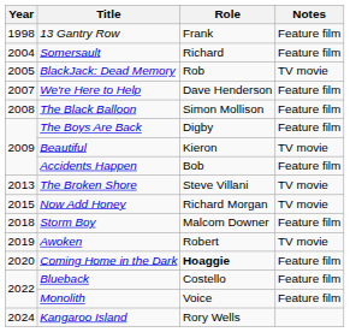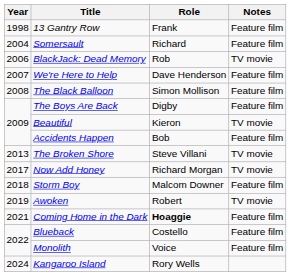 <table class="wikitable sortable">
 <tr>
 <th>Year</th>
 <th>Title</th>
 <th>Role</th>
 <th class="unsortable">Notes</th>
 </tr>
 <tr>
 <td>1998</td>
 <td><em>13 Gantry Row</em></td>
 <td>Frank</td>
 <td>Feature film</td>
 </tr>
 <tr>
 <td>2004</td>
 <td><em><a href='#'>Somersault</a></em></td>
 <td>Richard</td>
 <td>Feature film</td>
 </tr>
 <tr>
-<td>2005</td>
+<td>2006</td>
 <td><em><a href='#'>BlackJack: Dead Memory</a></em></td>
 <td>Rob</td>
 <td>TV movie</td>
 </tr>
 <tr>
 <td>2007</td>
 <td><em><a href='#'>We're Here to Help</a></em></td>
 <td>Dave Henderson</td>
 <td>Feature film</td>
 </tr>
 <tr>
 <td>2008</td>
 <td><em><a href='#'>The Black Balloon</a></em></td>
 <td>Simon Mollison</td>
 <td>Feature film</td>
 </tr>
 <tr>
 <td rowspan="3">2009</td>
 <td><em><a href='#'>The Boys Are Back</a></em></td>
 <td>Digby</td>
 <td>Feature film</td>
 </tr>
 <tr>
 <td><em><a href='#'>Beautiful</a></em></td>
 <td>Kieron</td>
 <td>TV movie</td>
 </tr>
 <tr>
 <td><em><a href='#'>Accidents Happen</a></em></td>
 <td>Bob</td>
 <td>Feature film</td>
 </tr>
 <tr>
 <td>2013</td>
 <td><em><a href='#'>The Broken Shore</a></em></td>
 <td>Steve Villani</td>
 <td>TV movie</td>
 </tr>
 <tr>
-<td>2015</td>
+<td>2017</td>
 <td><em><a href='#'>Now Add Honey</a></em></td>
 <td>Richard Morgan</td>
 <td>TV movie</td>
 </tr>
 <tr>
 <td>2018</td>
 <td><em><a href='#'>Storm Boy</a></em></td>
 <td>Malcom Downer</td>
 <td>Feature film</td>
 </tr>
 <tr>
 <td>2019</td>
 <td><em><a href='#'>Awoken</a></em></td>
 <td>Robert</td>
 <td>TV movie</td>
 </tr>
 <tr>
-<td>2020</td>
+<td>2021</td>
 <td><em><a href='#'>Coming Home in the Dark</a></em></td>
 <td><strong>Hoaggie</strong></td>
 <td>Feature film</td>
 </tr>
 <tr>
 <td rowspan="2">2022</td>
 <td><em><a href='#'>Blueback</a></em></td>
 <td>Costello</td>
 <td>Feature film</td>
 </tr>
 <tr>
 <td><em><a href='#'>Monolith</a></em></td>
 <td>Voice</td>
 <td>Feature film</td>
 </tr>
 <tr>
 <td>2024</td>
 <td><em><a href='#'>Kangaroo Island</a></em></td>
 <td>Rory Wells</td>
 <td></td>
 </tr>
 </table>
